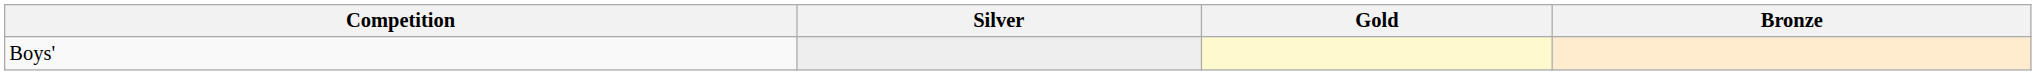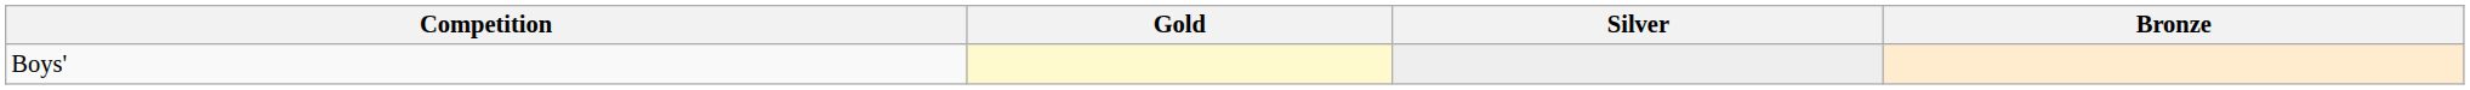 <table class=wikitable width=100%>
 <tr>
 <th>Competition</th>
+<th> Gold</th>
 <th> Silver</th>
-<th> Gold</th>
 <th> Bronze</th>
 </tr>
 <tr>
 <td>Boys'</td>
+<td bgcolor=FFFACD></td>
 <td bgcolor=eeeeee></td>
-<td bgcolor=FFFACD></td>
 <td bgcolor=ffebcd></td>
 </tr>
 </table>
